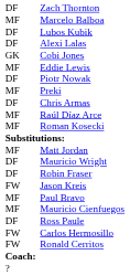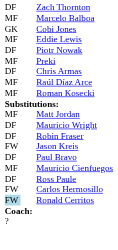 <table style="font-size:90%; margin:0.2em auto;" cellspacing="0" cellpadding="0">
 <tr>
 <th width="25"></th>
 <th width="25"></th>
 </tr>
 <tr>
 <td>DF</td>
 <td><strong> </strong></td>
 <td> <a href='#'>Zach Thornton</a></td>
 <td></td>
 <td></td>
 </tr>
 <tr>
 <td>MF</td>
 <td><strong> </strong></td>
 <td> <a href='#'>Marcelo Balboa</a></td>
-<td></td>
-<td></td>
-<td></td>
-</tr>
-<tr>
-<td>DF</td>
-<td><strong> </strong></td>
-<td> <a href='#'>Lubos Kubik</a></td>
-<td></td>
-<td></td>
-<td></td>
-<td></td>
-</tr>
-<tr>
-<td>DF</td>
-<td><strong> </strong></td>
-<td> <a href='#'>Alexi Lalas</a></td>
-<td></td>
 <td></td>
 <td></td>
 <td></td>
 </tr>
 <tr>
 <td>GK</td>
 <td><strong> </strong></td>
 <td> <a href='#'>Cobi Jones</a></td>
 <td></td>
 <td></td>
 <td></td>
 </tr>
 <tr>
 <td>MF</td>
 <td><strong> </strong></td>
 <td> <a href='#'>Eddie Lewis</a></td>
 <td></td>
 <td></td>
 </tr>
 <tr>
 <td>DF</td>
 <td><strong> </strong></td>
 <td> <a href='#'>Piotr Nowak</a></td>
 <td></td>
 <td></td>
 </tr>
 <tr>
 <td>MF</td>
 <td><strong> </strong></td>
 <td> <a href='#'>Preki</a></td>
 <td></td>
 <td></td>
 </tr>
 <tr>
 <td>DF</td>
 <td><strong> </strong></td>
 <td> <a href='#'>Chris Armas</a></td>
 <td></td>
 <td></td>
 </tr>
 <tr>
 <td>MF</td>
 <td><strong> </strong></td>
 <td> <a href='#'>Raúl Díaz Arce</a></td>
 <td></td>
 <td></td>
 </tr>
 <tr>
 <td>MF</td>
 <td><strong> </strong></td>
 <td> <a href='#'>Roman Kosecki</a></td>
 <td></td>
 <td></td>
 <td></td>
 </tr>
 <tr>
 <td colspan=3><strong>Substitutions:</strong></td>
 </tr>
 <tr>
 <td>MF</td>
 <td><strong> </strong></td>
 <td> <a href='#'>Matt Jordan</a></td>
 <td></td>
 <td></td>
 </tr>
 <tr>
 <td>DF</td>
 <td><strong> </strong></td>
 <td> <a href='#'>Mauricio Wright</a></td>
 <td></td>
 <td></td>
 </tr>
 <tr>
 <td>DF</td>
 <td><strong> </strong></td>
 <td> <a href='#'>Robin Fraser</a></td>
 <td></td>
 <td></td>
 </tr>
 <tr>
 <td>FW</td>
 <td><strong> </strong></td>
 <td> <a href='#'>Jason Kreis</a></td>
 <td></td>
 <td></td>
 </tr>
 <tr>
-<td>MF</td>
+<td>DF</td>
 <td><strong> </strong></td>
 <td> <a href='#'>Paul Bravo</a></td>
 <td></td>
 <td></td>
 </tr>
 <tr>
 <td>MF</td>
 <td><strong> </strong></td>
 <td> <a href='#'>Mauricio Cienfuegos</a></td>
 <td></td>
 <td></td>
 </tr>
 <tr>
 <td>DF</td>
 <td><strong> </strong></td>
 <td> <a href='#'>Ross Paule</a></td>
 <td></td>
 <td></td>
 </tr>
 <tr>
 <td>FW</td>
 <td><strong> </strong></td>
 <td> <a href='#'>Carlos Hermosillo</a></td>
 <td></td>
 <td></td>
 </tr>
 <tr>
-<td>FW</td>
+<td style="background: lightblue;">FW</td>
 <td><strong> </strong></td>
 <td> <a href='#'>Ronald Cerritos</a></td>
 <td></td>
 <td></td>
 </tr>
 <tr>
 <td colspan=3><strong>Coach:</strong></td>
 </tr>
 <tr>
 <td colspan=3>?</td>
 </tr>
 </table>
